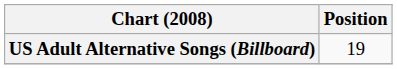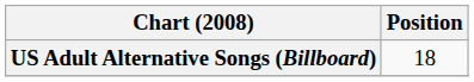 <table class="wikitable sortable plainrowheaders" style="text-align:center">
 <tr>
 <th>Chart (2008)</th>
 <th>Position</th>
 </tr>
 <tr>
 <th scope="row">US Adult Alternative Songs (<em>Billboard</em>)</th>
-<td style="text-align:center;">19</td>
+<td style="text-align:center;">18</td>
 </tr>
 <tr>
 </tr>
 </table>
